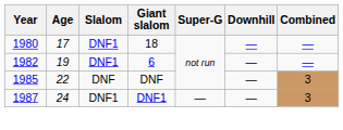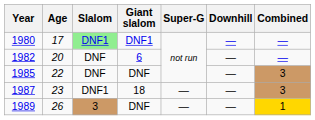 <table class=wikitable style="text-align:center">
 <tr>
 <th>  Year  </th>
 <th> Age </th>
 <th> Slalom </th>
 <th> Giant <br> slalom </th>
 <th>Super-G</th>
 <th>Downhill</th>
 <th>Combined</th>
 </tr>
 <tr>
 <td><a href='#'>1980</a></td>
 <td><em>17</em></td>
+<td style="background: lightgreen;"><a href='#'>DNF1</a></td>
 <td><a href='#'>DNF1</a></td>
-<td>18</td>
 <td rowspan=3><small><em>not run</em></small></td>
 <td><a href='#'>—</a></td>
 <td><a href='#'>—</a></td>
 </tr>
 <tr>
 <td><a href='#'>1982</a></td>
-<td><em>19</em></td>
-<td><a href='#'>DNF1</a></td>
+<td><em>20</em></td>
+<td>DNF</td>
 <td><a href='#'>6</a></td>
 <td>—</td>
 <td><a href='#'>—</a></td>
 </tr>
 <tr>
 <td><a href='#'>1985</a></td>
 <td><em>22</em></td>
 <td>DNF</td>
 <td>DNF</td>
 <td>—</td>
 <td style="background:#c96;">3</td>
 </tr>
 <tr>
 <td><a href='#'>1987</a></td>
-<td><em>24</em></td>
+<td><em>23</em></td>
 <td>DNF1</td>
-<td><a href='#'>DNF1</a></td>
+<td>18</td>
 <td>—</td>
 <td>—</td>
 <td style="background:#c96;">3</td>
 </tr>
+<tr>
+<td><a href='#'>1989</a></td>
+<td><em>26</em></td>
+<td style="background:#c96;">3</td>
+<td>DNF</td>
+<td>—</td>
+<td>—</td>
+<td style="background:gold;">1</td>
+</tr>
 </table>
